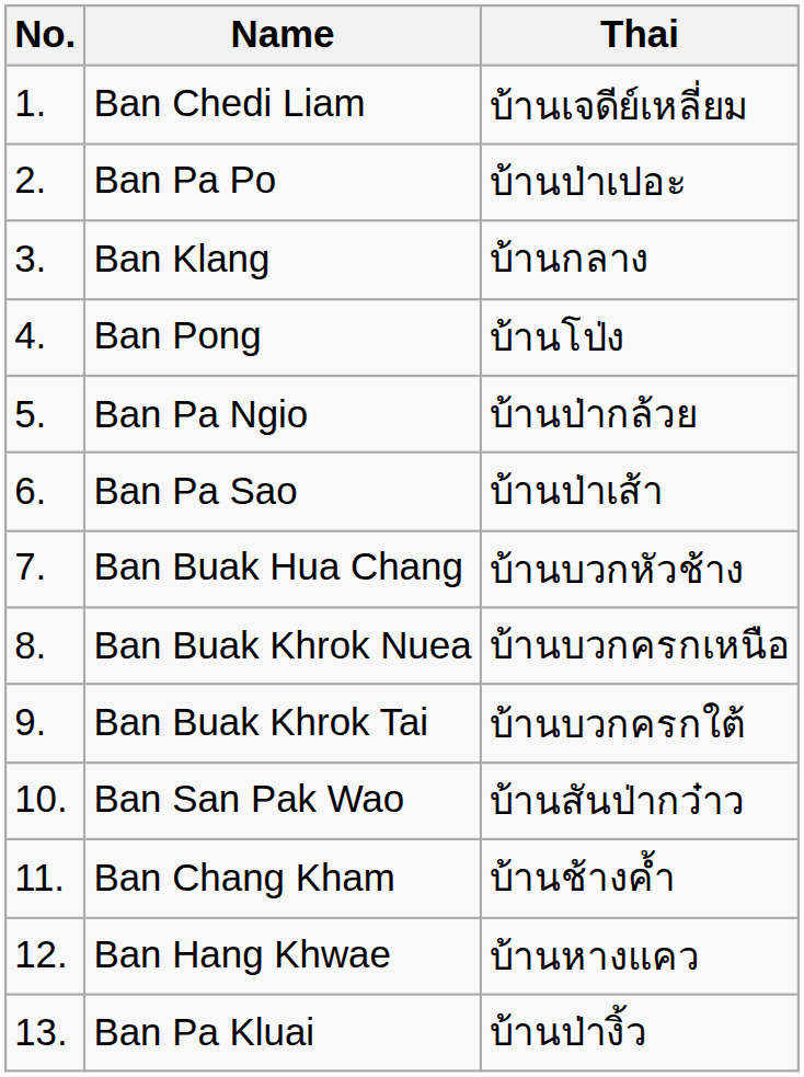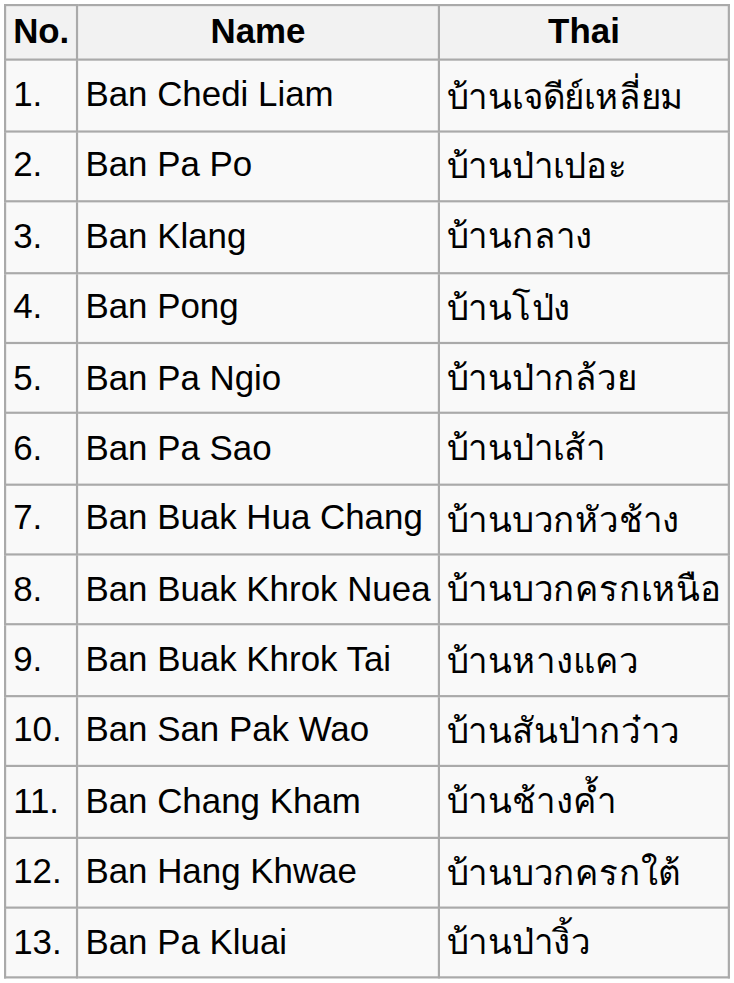 <table class="wikitable sortable">
 <tr>
 <th>No.</th>
 <th>Name</th>
 <th>Thai</th>
 </tr>
 <tr>
 <td>1.</td>
 <td>Ban Chedi Liam</td>
 <td>บ้านเจดีย์เหลี่ยม</td>
 </tr>
 <tr>
 <td>2.</td>
 <td>Ban Pa Po</td>
 <td>บ้านป่าเปอะ</td>
 </tr>
 <tr>
 <td>3.</td>
 <td>Ban Klang</td>
 <td>บ้านกลาง</td>
 </tr>
 <tr>
 <td>4.</td>
 <td>Ban Pong</td>
 <td>บ้านโป่ง</td>
 </tr>
 <tr>
 <td>5.</td>
 <td>Ban Pa Ngio</td>
 <td>บ้านป่ากล้วย</td>
 </tr>
 <tr>
 <td>6.</td>
 <td>Ban Pa Sao</td>
 <td>บ้านป่าเส้า</td>
 </tr>
 <tr>
 <td>7.</td>
 <td>Ban Buak Hua Chang</td>
 <td>บ้านบวกหัวช้าง</td>
 </tr>
 <tr>
 <td>8.</td>
 <td>Ban Buak Khrok Nuea</td>
 <td>บ้านบวกครกเหนือ</td>
 </tr>
 <tr>
 <td>9.</td>
 <td>Ban Buak Khrok Tai</td>
-<td>บ้านบวกครกใต้</td>
+<td>บ้านหางแคว</td>
 </tr>
 <tr>
 <td>10.</td>
 <td>Ban San Pak Wao</td>
 <td>บ้านสันป่ากว๋าว</td>
 </tr>
 <tr>
 <td>11.</td>
 <td>Ban Chang Kham</td>
 <td>บ้านช้างค้ำ</td>
 </tr>
 <tr>
 <td>12.</td>
 <td>Ban Hang Khwae</td>
-<td>บ้านหางแคว</td>
+<td>บ้านบวกครกใต้</td>
 </tr>
 <tr>
 <td>13.</td>
 <td>Ban Pa Kluai</td>
 <td>บ้านป่างิ้ว</td>
 </tr>
 </table>
